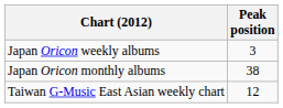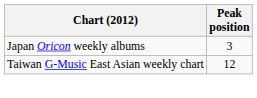 <table class="wikitable sortable">
 <tr>
 <th>Chart (2012)</th>
 <th>Peak<br>position</th>
 </tr>
 <tr>
 <td>Japan <em><a href='#'>Oricon</a></em> weekly albums</td>
 <td align="center">3</td>
 </tr>
 <tr>
-<td>Japan <em>Oricon</em> monthly albums</td>
-<td align="center">38</td>
-</tr>
-<tr>
 <td>Taiwan <a href='#'>G-Music</a> East Asian weekly chart</td>
 <td align="center">12</td>
 </tr>
 </table>
